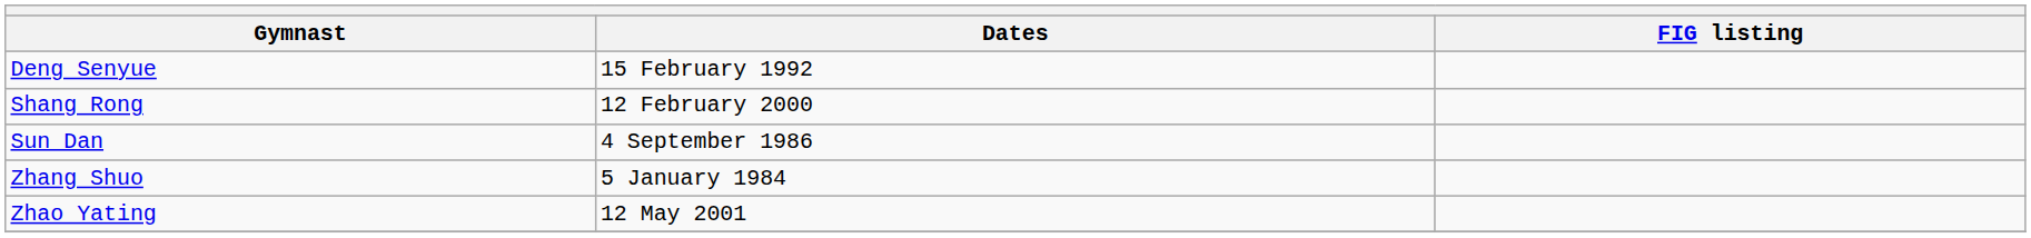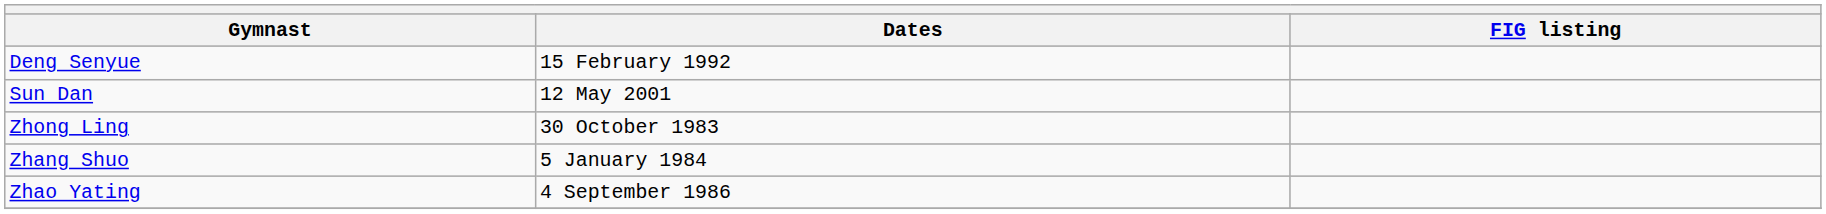 <table class="wikitable mw-collapsible mw-collapsed" width="75%">
 <tr>
 <th colspan="3"></th>
 </tr>
 <tr>
 <th>Gymnast</th>
 <th>Dates</th>
 <th><a href='#'>FIG</a> listing</th>
 </tr>
 <tr>
 <td><a href='#'>Deng Senyue</a></td>
 <td>15 February 1992</td>
 <td></td>
 </tr>
 <tr>
-<td><a href='#'>Shang Rong</a></td>
-<td>12 February 2000</td>
+<td><a href='#'>Sun Dan</a></td>
+<td>12 May 2001</td>
 <td></td>
 </tr>
 <tr>
-<td><a href='#'>Sun Dan</a></td>
-<td>4 September 1986</td>
+<td><a href='#'>Zhong Ling</a></td>
+<td>30 October 1983</td>
 <td></td>
 </tr>
 <tr>
 <td><a href='#'>Zhang Shuo</a></td>
 <td>5 January 1984</td>
 <td></td>
 </tr>
 <tr>
 <td><a href='#'>Zhao Yating</a></td>
-<td>12 May 2001</td>
+<td>4 September 1986</td>
 <td></td>
 </tr>
 <tr>
 </tr>
 </table>
